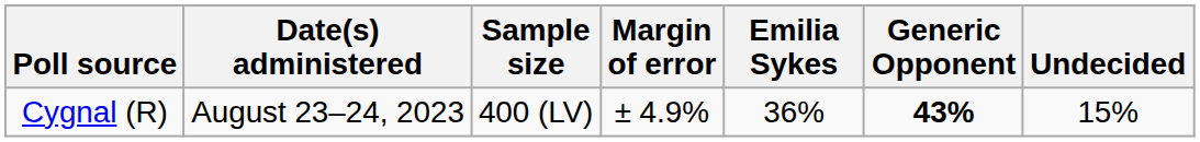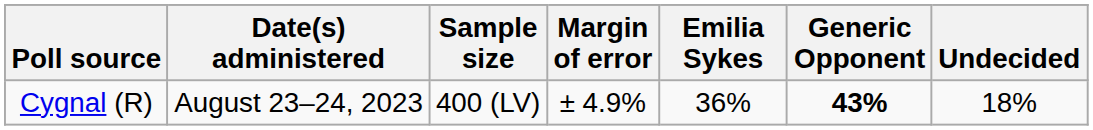 <table class="wikitable" style="font-size:90%;text-align:center;">
 <tr valign=bottom>
 <th>Poll source</th>
 <th>Date(s)<br>administered</th>
 <th>Sample<br>size</th>
 <th>Margin<br>of error</th>
 <th style="width:60px;">Emilia<br>Sykes</th>
 <th style="width:60px;">Generic<br>Opponent</th>
 <th>Undecided</th>
 </tr>
 <tr>
 <td><a href='#'>Cygnal</a> (R)</td>
 <td>August 23–24, 2023</td>
 <td>400 (LV)</td>
 <td>± 4.9%</td>
 <td>36%</td>
 <td><strong>43%</strong></td>
-<td>15%</td>
+<td>18%</td>
 </tr>
 </table>
